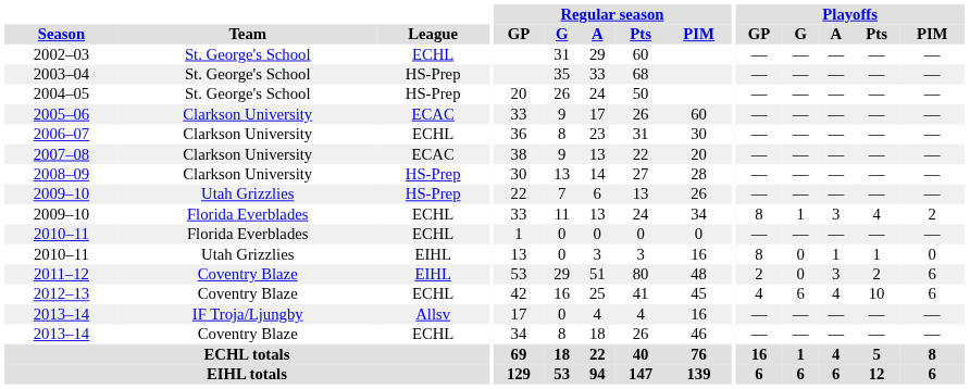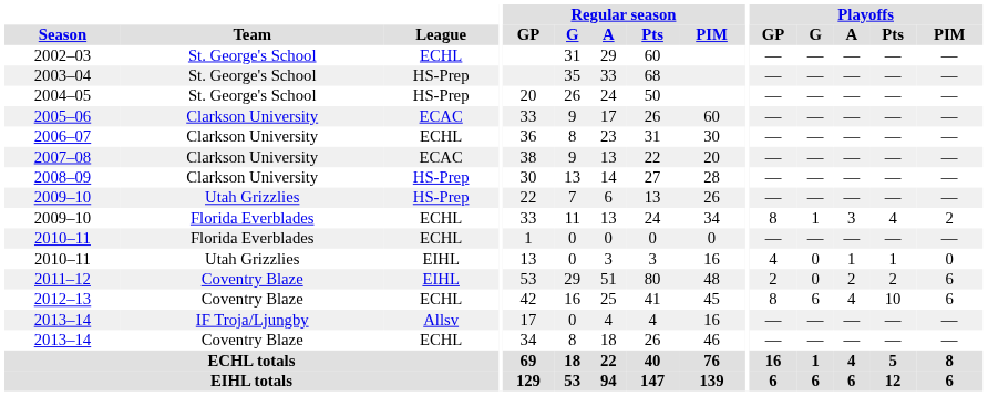 <table border="0" cellpadding="1" cellspacing="0" style="text-align:center; width:60em">
 <tr bgcolor="#e0e0e0">
 <th colspan="3" bgcolor="#ffffff"></th>
 <th rowspan="99" bgcolor="#ffffff"></th>
 <th colspan="5"><a href='#'>Regular season</a></th>
 <th rowspan="99" bgcolor="#ffffff"></th>
 <th colspan="5"><a href='#'>Playoffs</a></th>
 </tr>
 <tr bgcolor="#e0e0e0">
 <th><a href='#'>Season</a></th>
 <th>Team</th>
 <th>League</th>
 <th>GP</th>
 <th><a href='#'>G</a></th>
 <th><a href='#'>A</a></th>
 <th><a href='#'>Pts</a></th>
 <th><a href='#'>PIM</a></th>
 <th>GP</th>
 <th>G</th>
 <th>A</th>
 <th>Pts</th>
 <th>PIM</th>
 </tr>
 <tr>
 <td>2002–03</td>
 <td><a href='#'>St. George's School</a></td>
 <td><a href='#'>ECHL</a></td>
 <td></td>
 <td>31</td>
 <td>29</td>
 <td>60</td>
 <td></td>
 <td>—</td>
 <td>—</td>
 <td>—</td>
 <td>—</td>
 <td>—</td>
 </tr>
 <tr bgcolor="#f0f0f0">
 <td>2003–04</td>
 <td>St. George's School</td>
 <td>HS-Prep</td>
 <td></td>
 <td>35</td>
 <td>33</td>
 <td>68</td>
 <td></td>
 <td>—</td>
 <td>—</td>
 <td>—</td>
 <td>—</td>
 <td>—</td>
 </tr>
 <tr>
 <td>2004–05</td>
 <td>St. George's School</td>
 <td>HS-Prep</td>
 <td>20</td>
 <td>26</td>
 <td>24</td>
 <td>50</td>
 <td></td>
 <td>—</td>
 <td>—</td>
 <td>—</td>
 <td>—</td>
 <td>—</td>
 </tr>
 <tr bgcolor="#f0f0f0">
 <td><a href='#'>2005–06</a></td>
 <td><a href='#'>Clarkson University</a></td>
 <td><a href='#'>ECAC</a></td>
 <td>33</td>
 <td>9</td>
 <td>17</td>
 <td>26</td>
 <td>60</td>
 <td>—</td>
 <td>—</td>
 <td>—</td>
 <td>—</td>
 <td>—</td>
 </tr>
 <tr>
 <td><a href='#'>2006–07</a></td>
 <td>Clarkson University</td>
 <td>ECHL</td>
 <td>36</td>
 <td>8</td>
 <td>23</td>
 <td>31</td>
 <td>30</td>
 <td>—</td>
 <td>—</td>
 <td>—</td>
 <td>—</td>
 <td>—</td>
 </tr>
 <tr bgcolor="#f0f0f0">
 <td><a href='#'>2007–08</a></td>
 <td>Clarkson University</td>
 <td>ECAC</td>
 <td>38</td>
 <td>9</td>
 <td>13</td>
 <td>22</td>
 <td>20</td>
 <td>—</td>
 <td>—</td>
 <td>—</td>
 <td>—</td>
 <td>—</td>
 </tr>
 <tr>
 <td><a href='#'>2008–09</a></td>
 <td>Clarkson University</td>
 <td><a href='#'>HS-Prep</a></td>
 <td>30</td>
 <td>13</td>
 <td>14</td>
 <td>27</td>
 <td>28</td>
 <td>—</td>
 <td>—</td>
 <td>—</td>
 <td>—</td>
 <td>—</td>
 </tr>
 <tr bgcolor="#f0f0f0">
 <td><a href='#'>2009–10</a></td>
 <td><a href='#'>Utah Grizzlies</a></td>
 <td><a href='#'>HS-Prep</a></td>
 <td>22</td>
 <td>7</td>
 <td>6</td>
 <td>13</td>
 <td>26</td>
 <td>—</td>
 <td>—</td>
 <td>—</td>
 <td>—</td>
 <td>—</td>
 </tr>
 <tr>
 <td>2009–10</td>
 <td><a href='#'>Florida Everblades</a></td>
 <td>ECHL</td>
 <td>33</td>
 <td>11</td>
 <td>13</td>
 <td>24</td>
 <td>34</td>
 <td>8</td>
 <td>1</td>
 <td>3</td>
 <td>4</td>
 <td>2</td>
 </tr>
 <tr bgcolor="#f0f0f0">
 <td><a href='#'>2010–11</a></td>
 <td>Florida Everblades</td>
 <td>ECHL</td>
 <td>1</td>
 <td>0</td>
 <td>0</td>
 <td>0</td>
 <td>0</td>
 <td>—</td>
 <td>—</td>
 <td>—</td>
 <td>—</td>
 <td>—</td>
 </tr>
 <tr>
 <td>2010–11</td>
 <td>Utah Grizzlies</td>
 <td>EIHL</td>
 <td>13</td>
 <td>0</td>
 <td>3</td>
 <td>3</td>
 <td>16</td>
-<td>8</td>
+<td>4</td>
 <td>0</td>
 <td>1</td>
 <td>1</td>
 <td>0</td>
 </tr>
 <tr bgcolor="#f0f0f0">
 <td><a href='#'>2011–12</a></td>
 <td><a href='#'>Coventry Blaze</a></td>
 <td><a href='#'>EIHL</a></td>
 <td>53</td>
 <td>29</td>
 <td>51</td>
 <td>80</td>
 <td>48</td>
 <td>2</td>
 <td>0</td>
-<td>3</td>
+<td>2</td>
 <td>2</td>
 <td>6</td>
 </tr>
 <tr>
 <td><a href='#'>2012–13</a></td>
 <td>Coventry Blaze</td>
 <td>ECHL</td>
 <td>42</td>
 <td>16</td>
 <td>25</td>
 <td>41</td>
 <td>45</td>
-<td>4</td>
+<td>8</td>
 <td>6</td>
 <td>4</td>
 <td>10</td>
 <td>6</td>
 </tr>
 <tr bgcolor="#f0f0f0">
 <td><a href='#'>2013–14</a></td>
 <td><a href='#'>IF Troja/Ljungby</a></td>
 <td><a href='#'>Allsv</a></td>
 <td>17</td>
 <td>0</td>
 <td>4</td>
 <td>4</td>
 <td>16</td>
 <td>—</td>
 <td>—</td>
 <td>—</td>
 <td>—</td>
 <td>—</td>
 </tr>
 <tr>
 <td><a href='#'>2013–14</a></td>
 <td>Coventry Blaze</td>
 <td>ECHL</td>
 <td>34</td>
 <td>8</td>
 <td>18</td>
 <td>26</td>
 <td>46</td>
 <td>—</td>
 <td>—</td>
 <td>—</td>
 <td>—</td>
 <td>—</td>
 </tr>
 <tr bgcolor="#e0e0e0">
 <th colspan="3">ECHL totals</th>
 <th>69</th>
 <th>18</th>
 <th>22</th>
 <th>40</th>
 <th>76</th>
 <th>16</th>
 <th>1</th>
 <th>4</th>
 <th>5</th>
 <th>8</th>
 </tr>
 <tr bgcolor="#e0e0e0">
 <th colspan="3">EIHL totals</th>
 <th>129</th>
 <th>53</th>
 <th>94</th>
 <th>147</th>
 <th>139</th>
 <th>6</th>
 <th>6</th>
 <th>6</th>
 <th>12</th>
 <th>6</th>
 </tr>
 </table>
